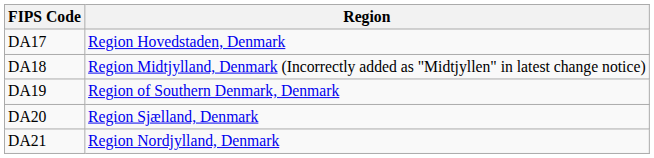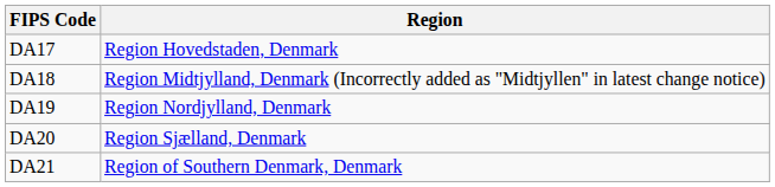 <table class="wikitable">
 <tr>
 <th>FIPS Code</th>
 <th>Region</th>
 </tr>
 <tr>
 <td>DA17</td>
 <td><a href='#'>Region Hovedstaden, Denmark</a></td>
 </tr>
 <tr>
 <td>DA18</td>
 <td><a href='#'>Region Midtjylland, Denmark</a> (Incorrectly added as "Midtjyllen" in latest change notice)</td>
 </tr>
 <tr>
 <td>DA19</td>
-<td><a href='#'>Region of Southern Denmark, Denmark</a></td>
+<td><a href='#'>Region Nordjylland, Denmark</a></td>
 </tr>
 <tr>
 <td>DA20</td>
 <td><a href='#'>Region Sjælland, Denmark</a></td>
 </tr>
 <tr>
 <td>DA21</td>
-<td><a href='#'>Region Nordjylland, Denmark</a></td>
+<td><a href='#'>Region of Southern Denmark, Denmark</a></td>
 </tr>
 </table>
